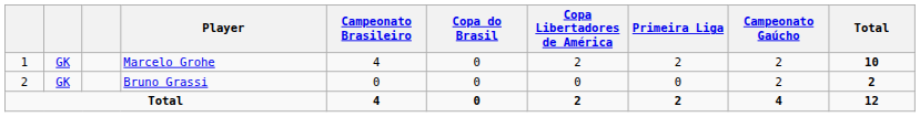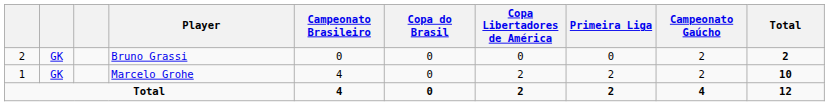 <table class="wikitable" style="text-align:center; font-size:90%">
 <tr>
 <th width="33"></th>
 <th width="33"></th>
 <th width="33"></th>
 <th style="width:200px;">Player</th>
 <th width="95"><a href='#'>Campeonato Brasileiro</a></th>
 <th width="95"><a href='#'>Copa do Brasil</a></th>
 <th width="95"><a href='#'>Copa Libertadores de América</a></th>
 <th width="95"><a href='#'>Primeira Liga</a></th>
 <th width="95"><a href='#'>Campeonato Gaúcho</a></th>
 <th width="80">Total</th>
 </tr>
 <tr>
+<td>2</td>
+<td><a href='#'>GK</a></td>
+<td></td>
+<td align=left><a href='#'>Bruno Grassi</a></td>
+<td>0</td>
+<td>0</td>
+<td>0</td>
+<td>0</td>
+<td>2</td>
+<td><strong>2</strong></td>
+</tr>
+<tr>
 <td>1</td>
 <td><a href='#'>GK</a></td>
 <td></td>
 <td align=left><a href='#'>Marcelo Grohe</a></td>
 <td>4</td>
 <td>0</td>
 <td>2</td>
 <td>2</td>
 <td>2</td>
 <td><strong>10</strong></td>
 </tr>
 <tr>
-<td>2</td>
-<td><a href='#'>GK</a></td>
-<td></td>
-<td align=left><a href='#'>Bruno Grassi</a></td>
-<td>0</td>
-<td>0</td>
-<td>0</td>
-<td>0</td>
-<td>2</td>
-<td><strong>2</strong></td>
-</tr>
-<tr>
 <td colspan=4><strong>Total</strong></td>
 <td><strong>4</strong></td>
 <td><strong>0</strong></td>
 <td><strong>2</strong></td>
 <td><strong>2</strong></td>
 <td><strong>4</strong></td>
 <td><strong>12</strong></td>
 </tr>
 </table>
